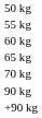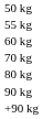 <table>
 <tr>
 <td>50 kg</td>
 <td></td>
 <td></td>
 <td></td>
 </tr>
 <tr>
 <td>55 kg</td>
 <td></td>
 <td></td>
 <td></td>
 </tr>
 <tr>
 <td>60 kg</td>
 <td></td>
 <td></td>
 <td></td>
 </tr>
 <tr>
-<td>65 kg</td>
+<td>70 kg</td>
 <td></td>
 <td></td>
 <td></td>
 </tr>
 <tr>
-<td>70 kg</td>
+<td>80 kg</td>
 <td></td>
 <td></td>
 <td></td>
 </tr>
 <tr>
 <td>90 kg</td>
 <td></td>
 <td></td>
 <td></td>
 </tr>
 <tr>
 <td>+90 kg</td>
 <td></td>
 <td></td>
 <td></td>
 </tr>
 </table>
